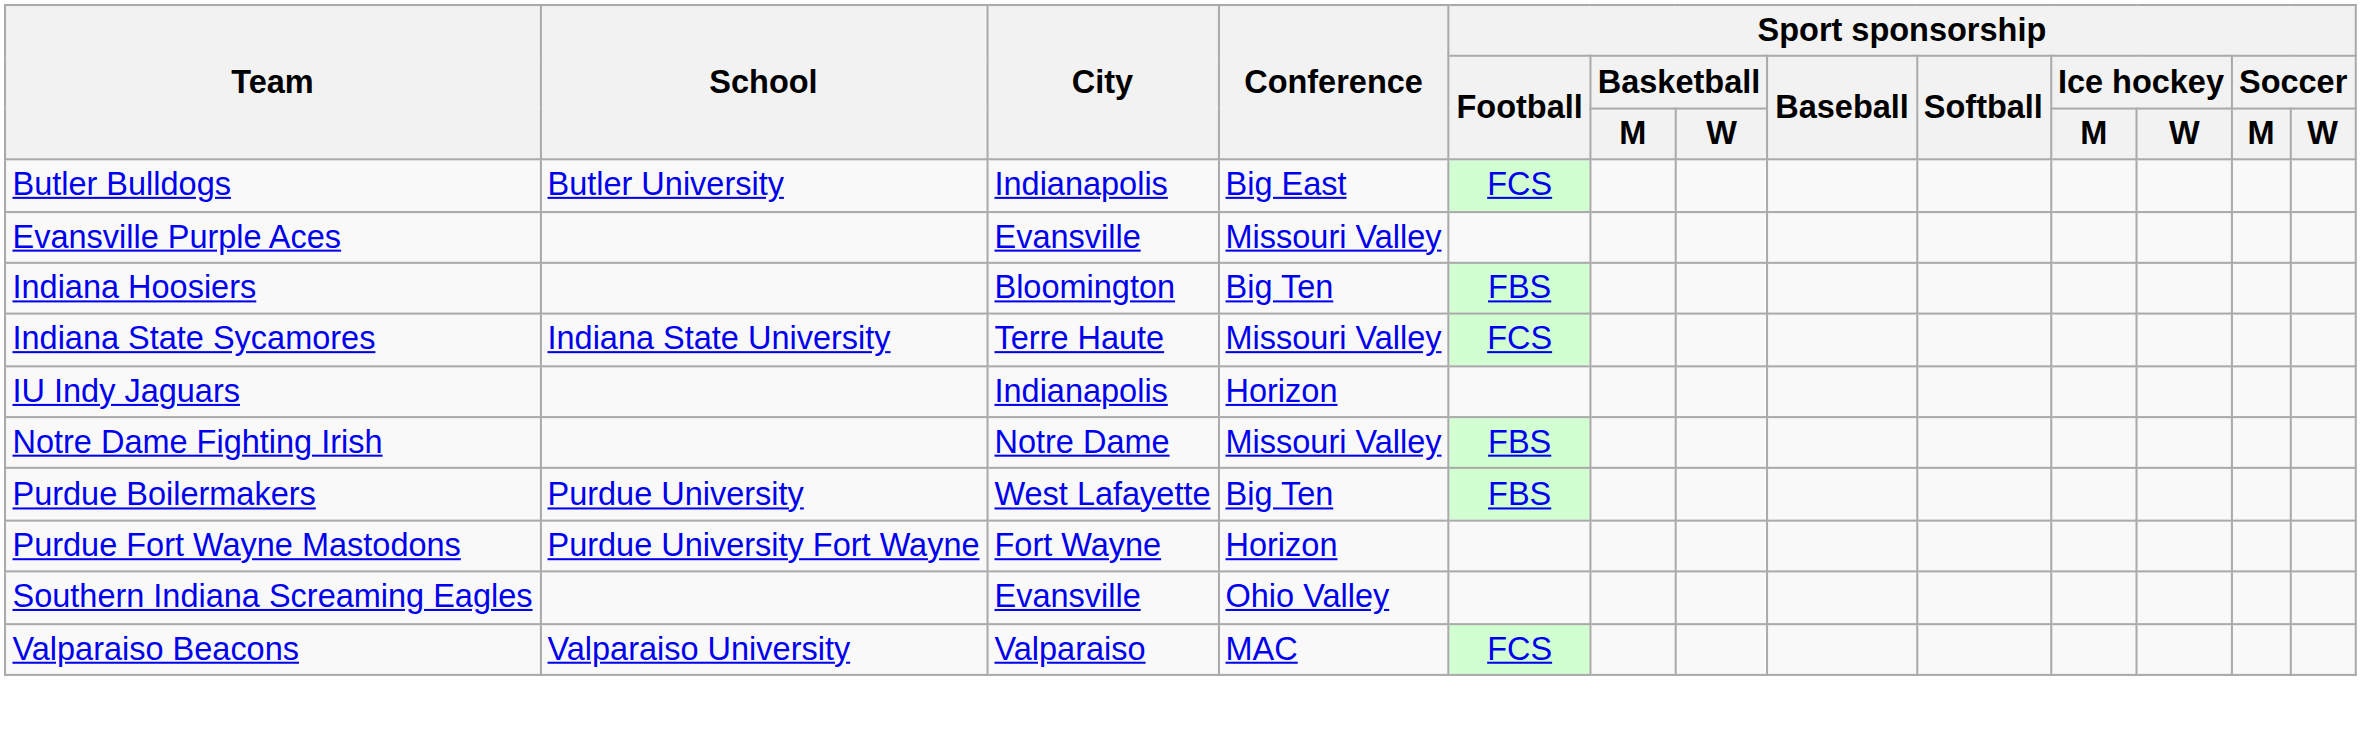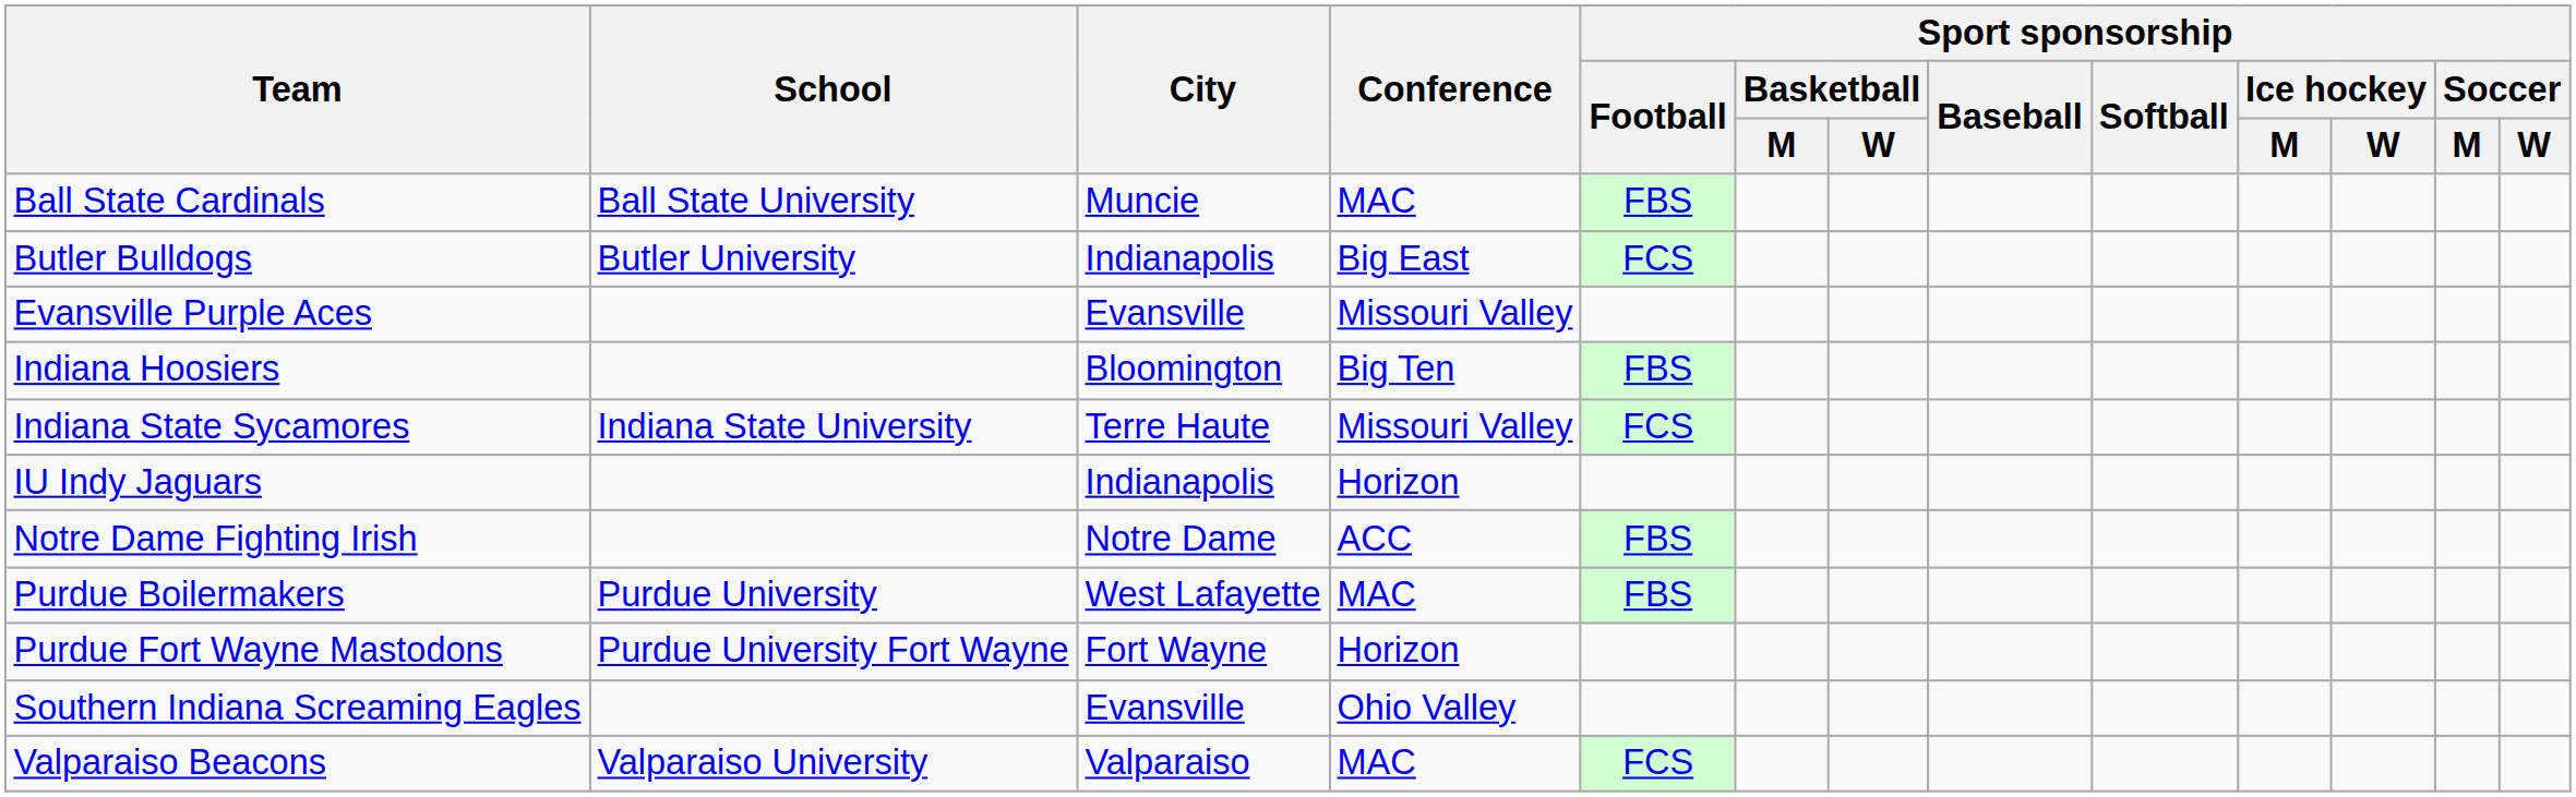 <table class="sortable wikitable">
 <tr>
 <th rowspan=3>Team</th>
 <th rowspan=3>School</th>
 <th rowspan=3>City</th>
 <th rowspan=3>Conference</th>
 <th colspan=9>Sport sponsorship</th>
 </tr>
 <tr>
 <th rowspan=2>Football</th>
 <th colspan=2>Basketball</th>
 <th rowspan=2>Baseball</th>
 <th rowspan=2>Softball</th>
 <th colspan=2>Ice hockey</th>
 <th colspan=2>Soccer</th>
 </tr>
 <tr>
 <th>M</th>
 <th>W</th>
 <th>M</th>
 <th>W</th>
 <th>M</th>
 <th>W</th>
+</tr>
+<tr>
+<td><a href='#'>Ball State Cardinals</a></td>
+<td><a href='#'>Ball State University</a></td>
+<td><a href='#'>Muncie</a></td>
+<td><a href='#'>MAC</a></td>
+<td style="background:#D2FFD2; text-align:center"><a href='#'>FBS</a></td>
+<td></td>
+<td></td>
+<td></td>
+<td></td>
+<td></td>
+<td></td>
+<td></td>
+<td></td>
 </tr>
 <tr>
 <td><a href='#'>Butler Bulldogs</a></td>
 <td><a href='#'>Butler University</a></td>
 <td><a href='#'>Indianapolis</a></td>
 <td><a href='#'>Big East</a></td>
 <td style="background:#D2FFD2; text-align:center"><a href='#'>FCS</a> </td>
 <td></td>
 <td></td>
 <td></td>
 <td></td>
 <td></td>
 <td></td>
 <td></td>
 <td></td>
 </tr>
 <tr>
 <td><a href='#'>Evansville Purple Aces</a></td>
 <td></td>
 <td><a href='#'>Evansville</a></td>
 <td><a href='#'>Missouri Valley</a></td>
 <td></td>
 <td></td>
 <td></td>
 <td></td>
 <td></td>
 <td></td>
 <td></td>
 <td></td>
 <td></td>
 </tr>
 <tr>
 <td><a href='#'>Indiana Hoosiers</a></td>
 <td></td>
 <td><a href='#'>Bloomington</a></td>
 <td><a href='#'>Big Ten</a></td>
 <td style="background:#D2FFD2; text-align:center"><a href='#'>FBS</a></td>
 <td></td>
 <td></td>
 <td></td>
 <td></td>
 <td></td>
 <td></td>
 <td></td>
 <td></td>
 </tr>
 <tr>
 <td><a href='#'>Indiana State Sycamores</a></td>
 <td><a href='#'>Indiana State University</a></td>
 <td><a href='#'>Terre Haute</a></td>
 <td><a href='#'>Missouri Valley</a></td>
 <td style="background:#D2FFD2; text-align:center"><a href='#'>FCS</a> </td>
 <td></td>
 <td></td>
 <td></td>
 <td></td>
 <td></td>
 <td></td>
 <td></td>
 <td></td>
 </tr>
 <tr>
 <td><a href='#'>IU Indy Jaguars</a></td>
 <td></td>
 <td><a href='#'>Indianapolis</a></td>
 <td><a href='#'>Horizon</a></td>
 <td></td>
 <td></td>
 <td></td>
 <td></td>
 <td></td>
 <td></td>
 <td></td>
 <td></td>
 <td></td>
 </tr>
 <tr>
 <td><a href='#'>Notre Dame Fighting Irish</a></td>
 <td></td>
 <td><a href='#'>Notre Dame</a></td>
-<td><a href='#'>Missouri Valley</a></td>
+<td><a href='#'>ACC</a></td>
 <td style="background:#D2FFD2; text-align:center"><a href='#'>FBS</a> </td>
 <td></td>
 <td></td>
 <td></td>
 <td></td>
 <td> </td>
 <td></td>
 <td></td>
 <td></td>
 </tr>
 <tr>
 <td><a href='#'>Purdue Boilermakers</a></td>
 <td><a href='#'>Purdue University</a></td>
 <td><a href='#'>West Lafayette</a></td>
-<td><a href='#'>Big Ten</a></td>
+<td><a href='#'>MAC</a></td>
 <td style="background:#D2FFD2; text-align:center"><a href='#'>FBS</a></td>
 <td></td>
 <td></td>
 <td></td>
 <td></td>
 <td></td>
 <td></td>
 <td></td>
 <td></td>
 </tr>
 <tr>
 <td><a href='#'>Purdue Fort Wayne Mastodons</a></td>
 <td><a href='#'>Purdue University Fort Wayne</a></td>
 <td><a href='#'>Fort Wayne</a></td>
 <td><a href='#'>Horizon</a></td>
 <td></td>
 <td></td>
 <td></td>
 <td></td>
 <td></td>
 <td></td>
 <td></td>
 <td></td>
 <td></td>
 </tr>
 <tr>
 <td><a href='#'>Southern Indiana Screaming Eagles</a></td>
 <td></td>
 <td><a href='#'>Evansville</a></td>
 <td><a href='#'>Ohio Valley</a> </td>
 <td></td>
 <td></td>
 <td></td>
 <td></td>
 <td></td>
 <td></td>
 <td></td>
 <td></td>
 <td></td>
 </tr>
 <tr>
 <td><a href='#'>Valparaiso Beacons</a></td>
 <td><a href='#'>Valparaiso University</a></td>
 <td><a href='#'>Valparaiso</a></td>
 <td><a href='#'>MAC</a></td>
 <td style="background:#D2FFD2; text-align:center"><a href='#'>FCS</a> </td>
 <td></td>
 <td></td>
 <td></td>
 <td></td>
 <td></td>
 <td></td>
 <td></td>
 <td></td>
 </tr>
 </table>
